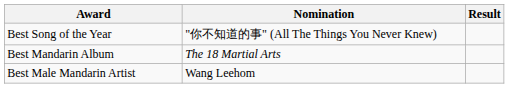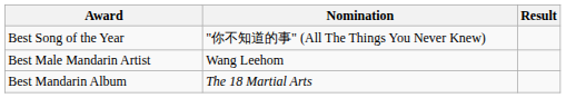 <table class="wikitable">
 <tr>
 <th width="230">Award</th>
 <th width="370">Nomination</th>
 <th>Result</th>
 </tr>
 <tr>
 <td>Best Song of the Year</td>
 <td>"你不知道的事" (All The Things You Never Knew)</td>
 <td></td>
 </tr>
 <tr>
+<td>Best Male Mandarin Artist</td>
+<td>Wang Leehom</td>
+<td></td>
+</tr>
+<tr>
 <td>Best Mandarin Album</td>
 <td><em>The 18 Martial Arts</em></td>
 <td></td>
 </tr>
-<tr>
-<td>Best Male Mandarin Artist</td>
-<td>Wang Leehom</td>
-<td></td>
-</tr>
 </table>
